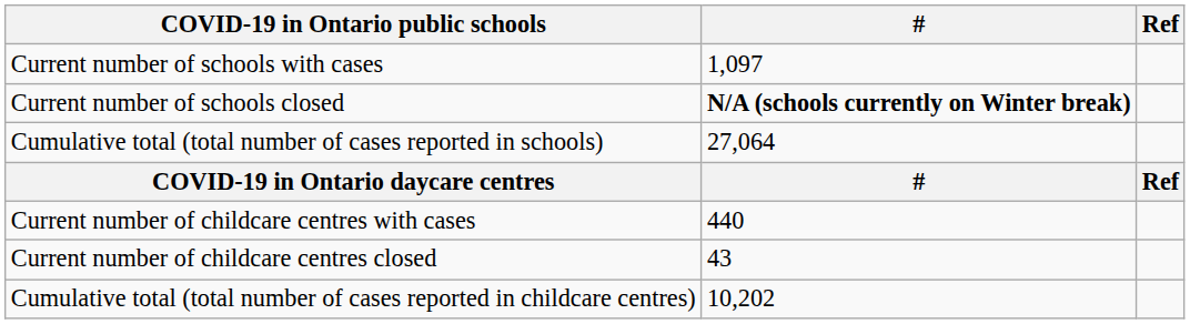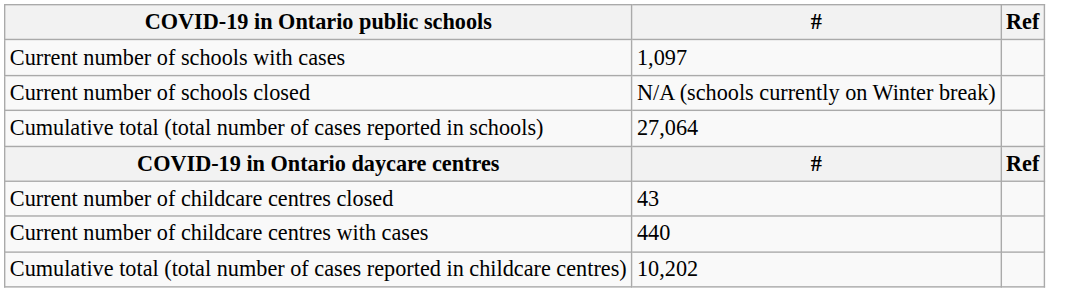 <table class="wikitable">
 <tr>
 <th>COVID-19 in Ontario public schools</th>
 <th>#</th>
 <th>Ref</th>
 </tr>
 <tr>
 <td>Current number of schools with cases</td>
 <td>1,097</td>
 <td></td>
 </tr>
 <tr>
 <td>Current number of schools closed</td>
-<td><strong>N/A (schools currently on Winter break)</strong></td>
+<td>N/A (schools currently on Winter break)</td>
 <td></td>
 </tr>
 <tr>
 <td>Cumulative total (total number of cases reported in schools)</td>
 <td>27,064 </td>
 <td></td>
 </tr>
 <tr>
 <th>COVID-19 in Ontario daycare centres</th>
 <th>#</th>
 <th>Ref</th>
 </tr>
 <tr>
-<td>Current number of childcare centres with cases</td>
-<td>440</td>
+<td>Current number of childcare centres closed</td>
+<td>43</td>
 <td></td>
 </tr>
 <tr>
-<td>Current number of childcare centres closed</td>
-<td>43</td>
+<td>Current number of childcare centres with cases</td>
+<td>440</td>
 <td></td>
 </tr>
 <tr>
 <td>Cumulative total (total number of cases reported in childcare centres)</td>
 <td>10,202</td>
 <td></td>
 </tr>
 </table>
